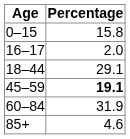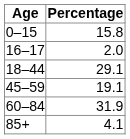 <table class="toc" border="1" style="float:right; border-collapse:collapse; margin-right:10pt; margin-top:1em;">
 <tr>
 <th>Age</th>
 <th>Percentage</th>
 </tr>
 <tr>
 <td>0–15</td>
 <td align=right>15.8</td>
 </tr>
 <tr>
 <td>16–17</td>
 <td align=right>2.0</td>
 </tr>
 <tr>
 <td>18–44</td>
 <td align=right>29.1</td>
 </tr>
 <tr>
 <td>45–59</td>
-<td align=right><strong>19.1</strong></td>
+<td align=right>19.1</td>
 </tr>
 <tr>
 <td>60–84</td>
 <td align=right>31.9</td>
 </tr>
 <tr>
 <td>85+</td>
-<td align=right>4.6</td>
+<td align=right>4.1</td>
 </tr>
 </table>
